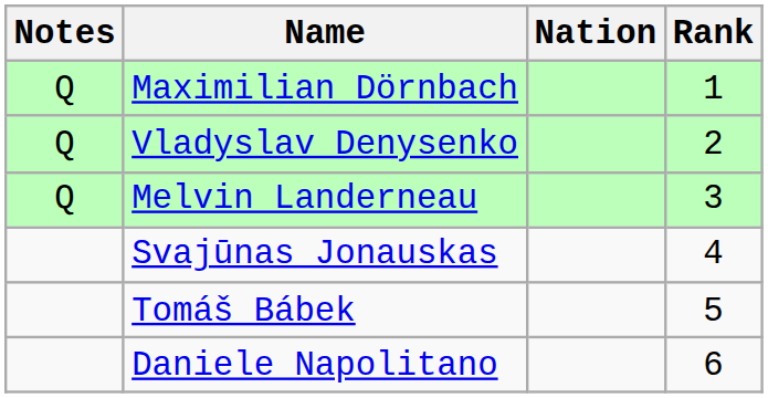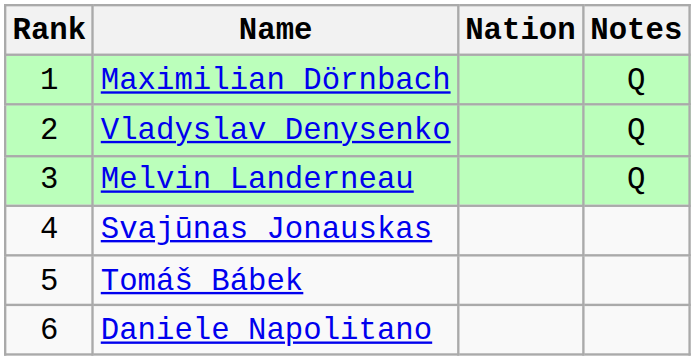 <table class="wikitable sortable" style="text-align:center">
 <tr>
-<th>Notes</th>
+<th>Rank</th>
 <th>Name</th>
 <th>Nation</th>
-<th>Rank</th>
+<th>Notes</th>
 </tr>
 <tr bgcolor=bbffbb>
-<td>Q</td>
+<td>1</td>
 <td align=left><a href='#'>Maximilian Dörnbach</a></td>
 <td align=left></td>
-<td>1</td>
+<td>Q</td>
 </tr>
 <tr bgcolor=bbffbb>
-<td>Q</td>
+<td>2</td>
 <td align=left><a href='#'>Vladyslav Denysenko</a></td>
 <td align=left></td>
-<td>2</td>
+<td>Q</td>
 </tr>
 <tr bgcolor=bbffbb>
-<td>Q</td>
+<td>3</td>
 <td align=left><a href='#'>Melvin Landerneau</a></td>
 <td align=left></td>
-<td>3</td>
+<td>Q</td>
 </tr>
 <tr>
-<td></td>
+<td>4</td>
 <td align=left><a href='#'>Svajūnas Jonauskas</a></td>
 <td align=left></td>
-<td>4</td>
+<td></td>
 </tr>
 <tr>
-<td></td>
+<td>5</td>
 <td align=left><a href='#'>Tomáš Bábek</a></td>
 <td align=left></td>
-<td>5</td>
+<td></td>
 </tr>
 <tr>
-<td></td>
+<td>6</td>
 <td align=left><a href='#'>Daniele Napolitano</a></td>
 <td align=left></td>
-<td>6</td>
+<td></td>
 </tr>
 </table>
